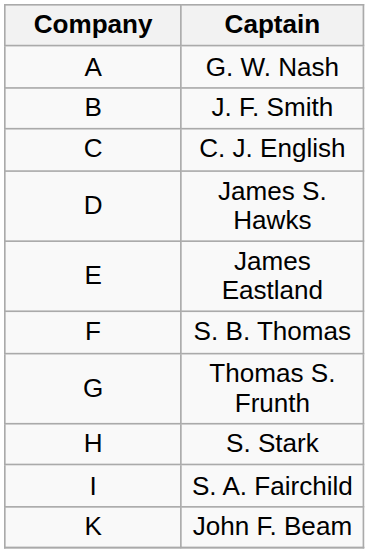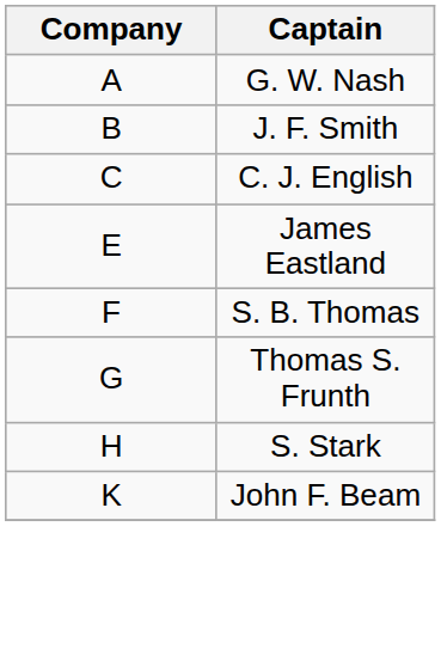 <table class="wikitable" style="text-align:center; width:25%;">
 <tr>
 <th width=10%>Company</th>
 <th width=15%>Captain</th>
 </tr>
 <tr>
 <td rowspan=1>A</td>
 <td>G. W. Nash</td>
 </tr>
 <tr>
 <td rowspan=1>B</td>
 <td>J. F. Smith</td>
 </tr>
 <tr>
 <td rowspan=1>C</td>
 <td>C. J. English</td>
 </tr>
 <tr>
-<td rowspan=1>D</td>
-<td>James S. Hawks</td>
-</tr>
-<tr>
 <td rowspan=1>E</td>
 <td>James Eastland</td>
 </tr>
 <tr>
 <td rowspan=1>F</td>
 <td>S. B. Thomas</td>
 </tr>
 <tr>
 <td rowspan=1>G</td>
 <td>Thomas S. Frunth</td>
 </tr>
 <tr>
 <td rowspan=1>H</td>
 <td>S. Stark</td>
 </tr>
 <tr>
-<td rowspan=1>I</td>
-<td>S. A. Fairchild</td>
-</tr>
-<tr>
 <td rowspan=1>K</td>
 <td>John F. Beam</td>
 </tr>
 <tr>
 </tr>
 </table>
